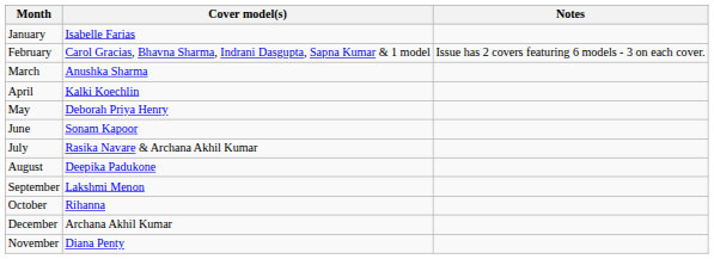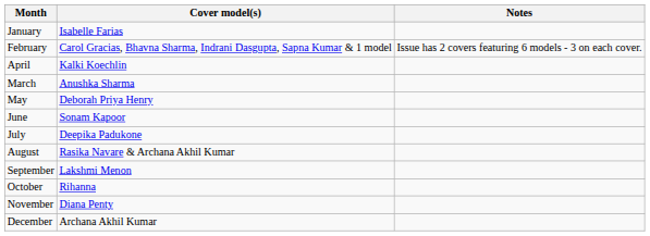 <table class="wikitable">
 <tr style="background:#ccc; text-align:center;">
 <th>Month</th>
 <th>Cover model(s)</th>
 <th>Notes</th>
 </tr>
 <tr>
 <td>January</td>
 <td><a href='#'>Isabelle Farias</a></td>
 <td></td>
 </tr>
 <tr>
 <td>February</td>
 <td><a href='#'>Carol Gracias</a>,  <a href='#'>Bhavna Sharma</a>,  <a href='#'>Indrani Dasgupta</a>,  <a href='#'>Sapna Kumar</a> & 1 model</td>
 <td>Issue has 2 covers featuring 6 models - 3 on each cover.</td>
 </tr>
 <tr>
-<td>March</td>
-<td><a href='#'>Anushka Sharma</a></td>
+<td>April</td>
+<td><a href='#'>Kalki Koechlin</a></td>
 <td></td>
 </tr>
 <tr>
-<td>April</td>
-<td><a href='#'>Kalki Koechlin</a></td>
+<td>March</td>
+<td><a href='#'>Anushka Sharma</a></td>
 <td></td>
 </tr>
 <tr>
 <td>May</td>
 <td><a href='#'>Deborah Priya Henry</a></td>
 <td></td>
 </tr>
 <tr>
 <td>June</td>
 <td><a href='#'>Sonam Kapoor</a></td>
 <td></td>
 </tr>
 <tr>
 <td>July</td>
-<td><a href='#'>Rasika Navare</a> &  Archana Akhil Kumar</td>
+<td><a href='#'>Deepika Padukone</a></td>
 <td></td>
 </tr>
 <tr>
 <td>August</td>
-<td><a href='#'>Deepika Padukone</a></td>
+<td><a href='#'>Rasika Navare</a> &  Archana Akhil Kumar</td>
 <td></td>
 </tr>
 <tr>
 <td>September</td>
 <td><a href='#'>Lakshmi Menon</a></td>
 <td></td>
 </tr>
 <tr>
 <td>October</td>
 <td><a href='#'>Rihanna</a></td>
 <td></td>
 </tr>
 <tr>
+<td>November</td>
+<td><a href='#'>Diana Penty</a></td>
+<td></td>
+</tr>
+<tr>
 <td>December</td>
 <td>Archana Akhil Kumar</td>
 <td></td>
 </tr>
-<tr>
-<td>November</td>
-<td><a href='#'>Diana Penty</a></td>
-<td></td>
-</tr>
 </table>
